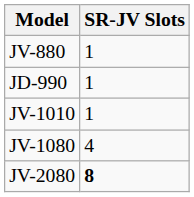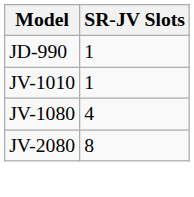 <table class="wikitable sortable">
 <tr>
 <th>Model</th>
 <th>SR-JV Slots</th>
-</tr>
-<tr>
-<td>JV-880</td>
-<td>1</td>
 </tr>
 <tr>
 <td>JD-990</td>
 <td>1</td>
 </tr>
 <tr>
 <td>JV-1010</td>
 <td>1</td>
 </tr>
 <tr>
 <td>JV-1080</td>
 <td>4</td>
 </tr>
 <tr>
 <td>JV-2080</td>
-<td><strong>8</strong></td>
+<td>8</td>
 </tr>
 </table>
